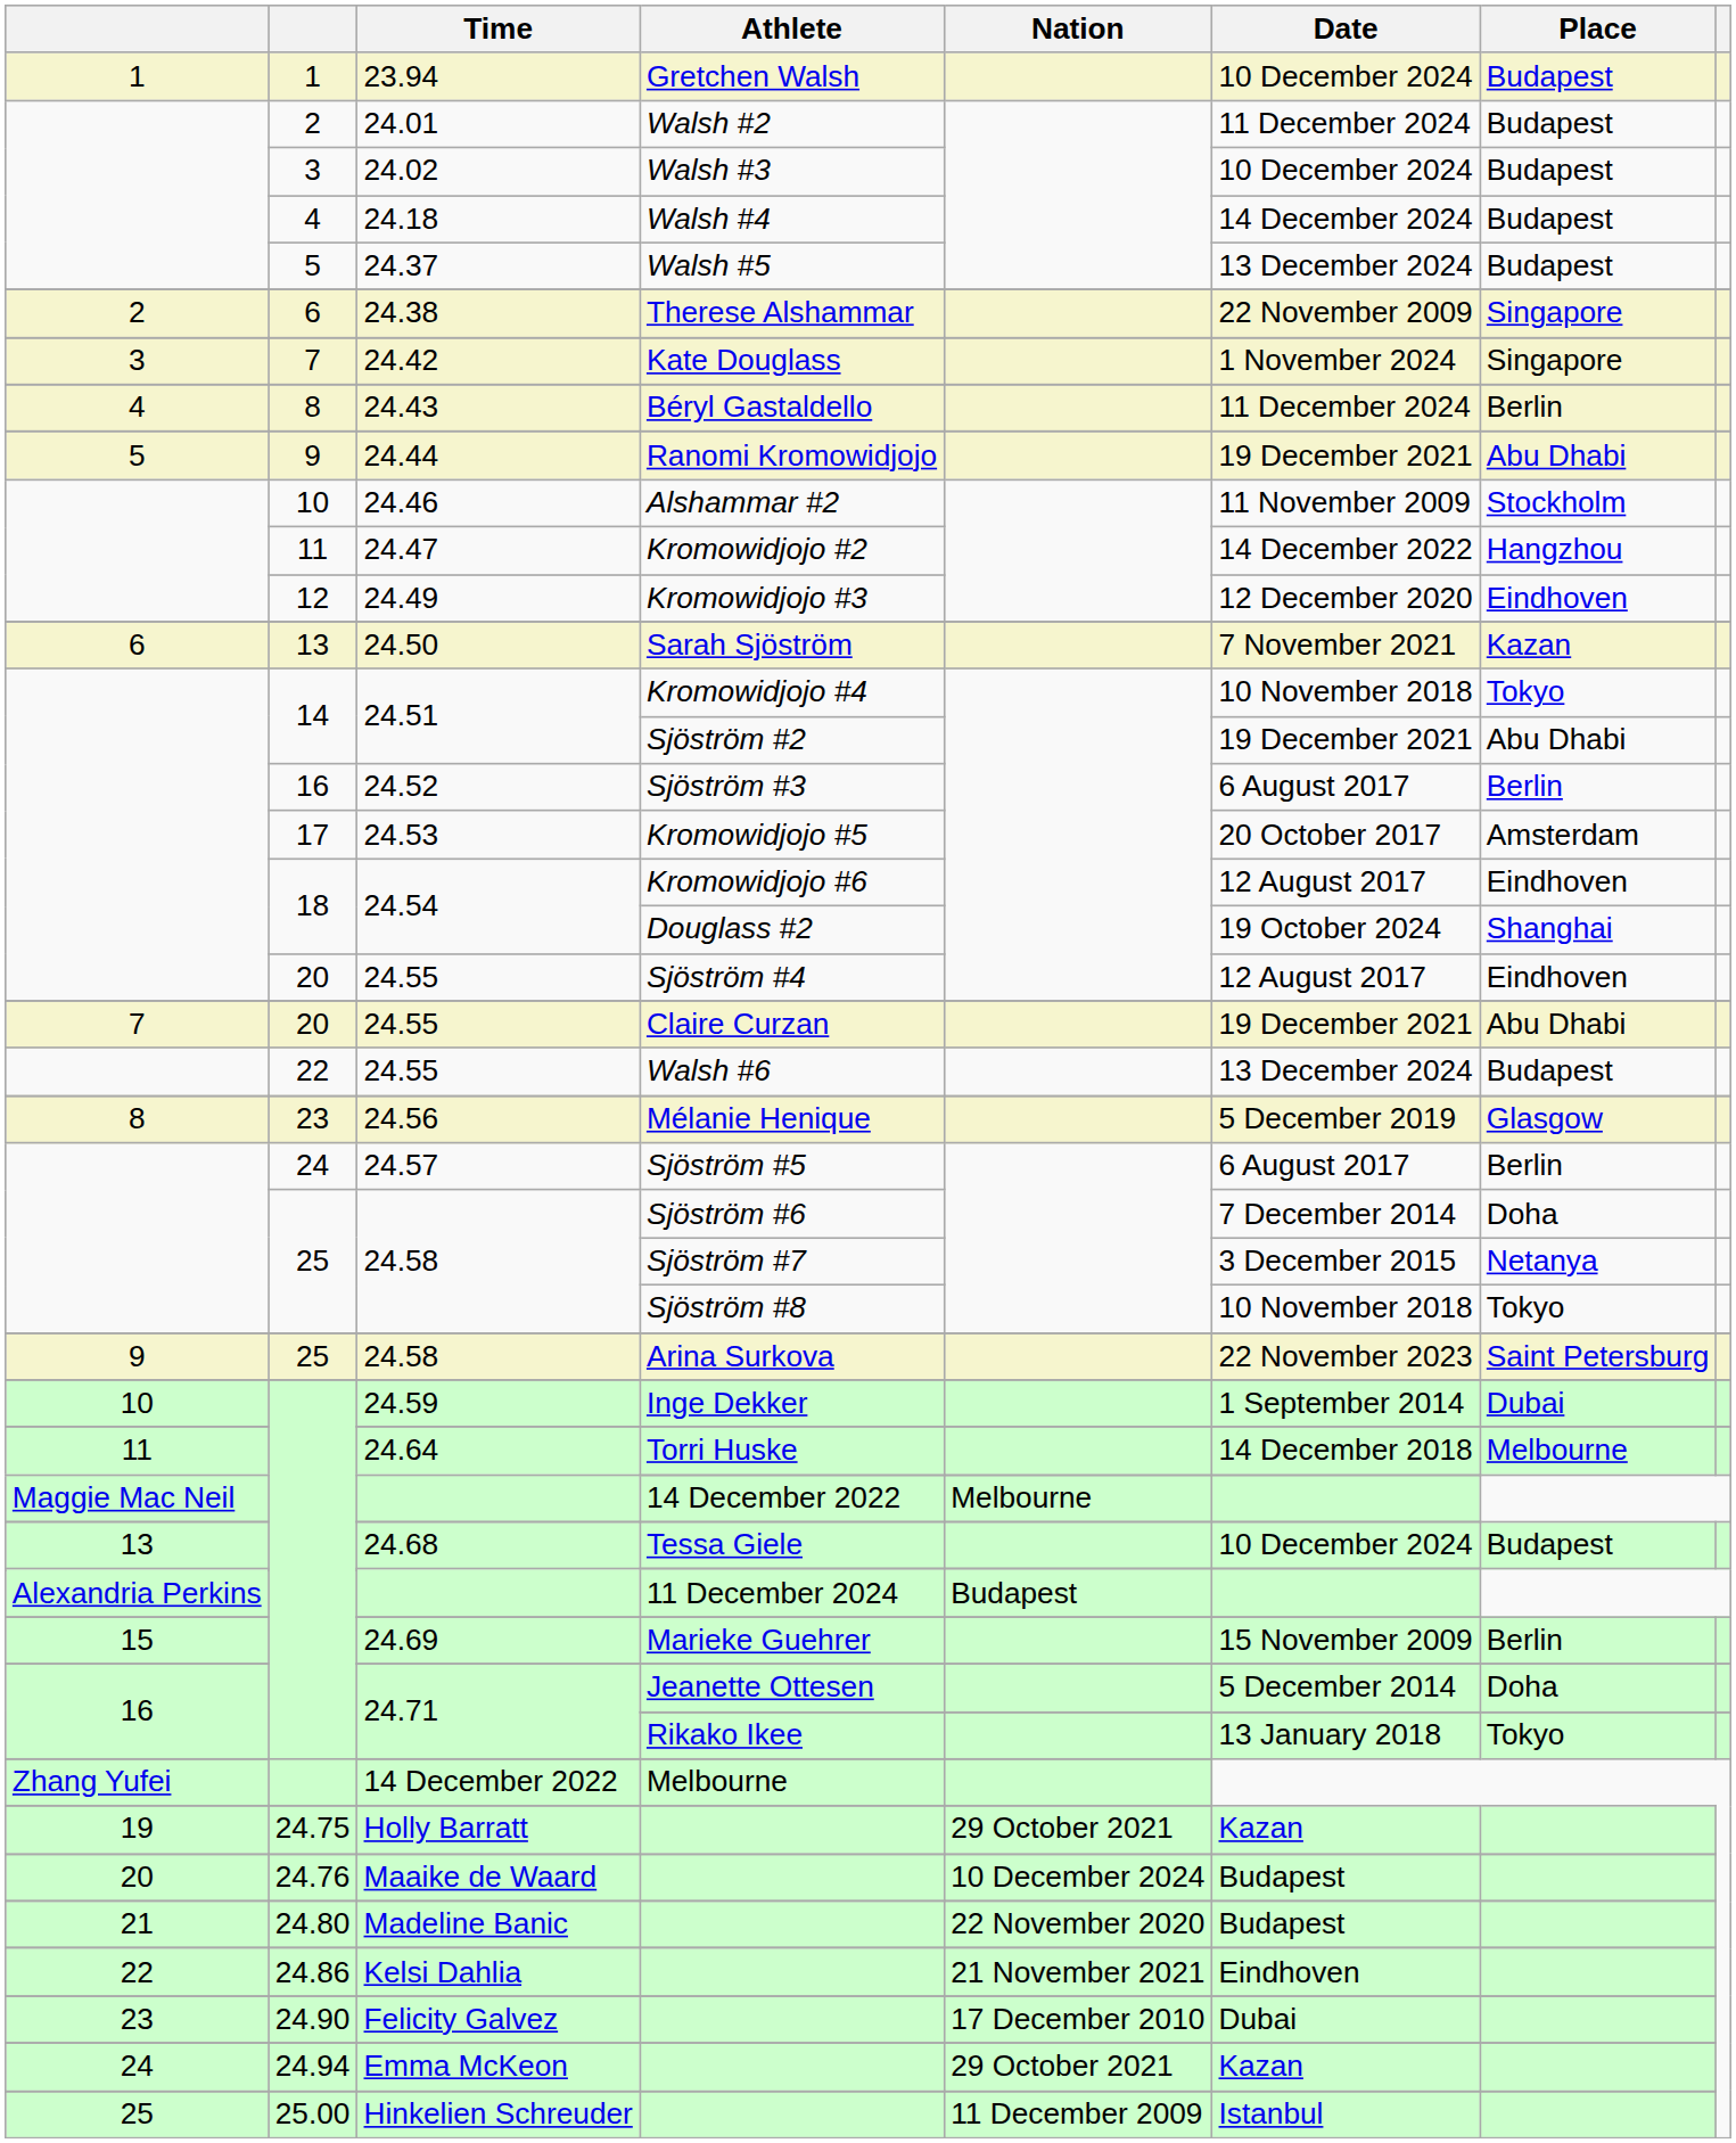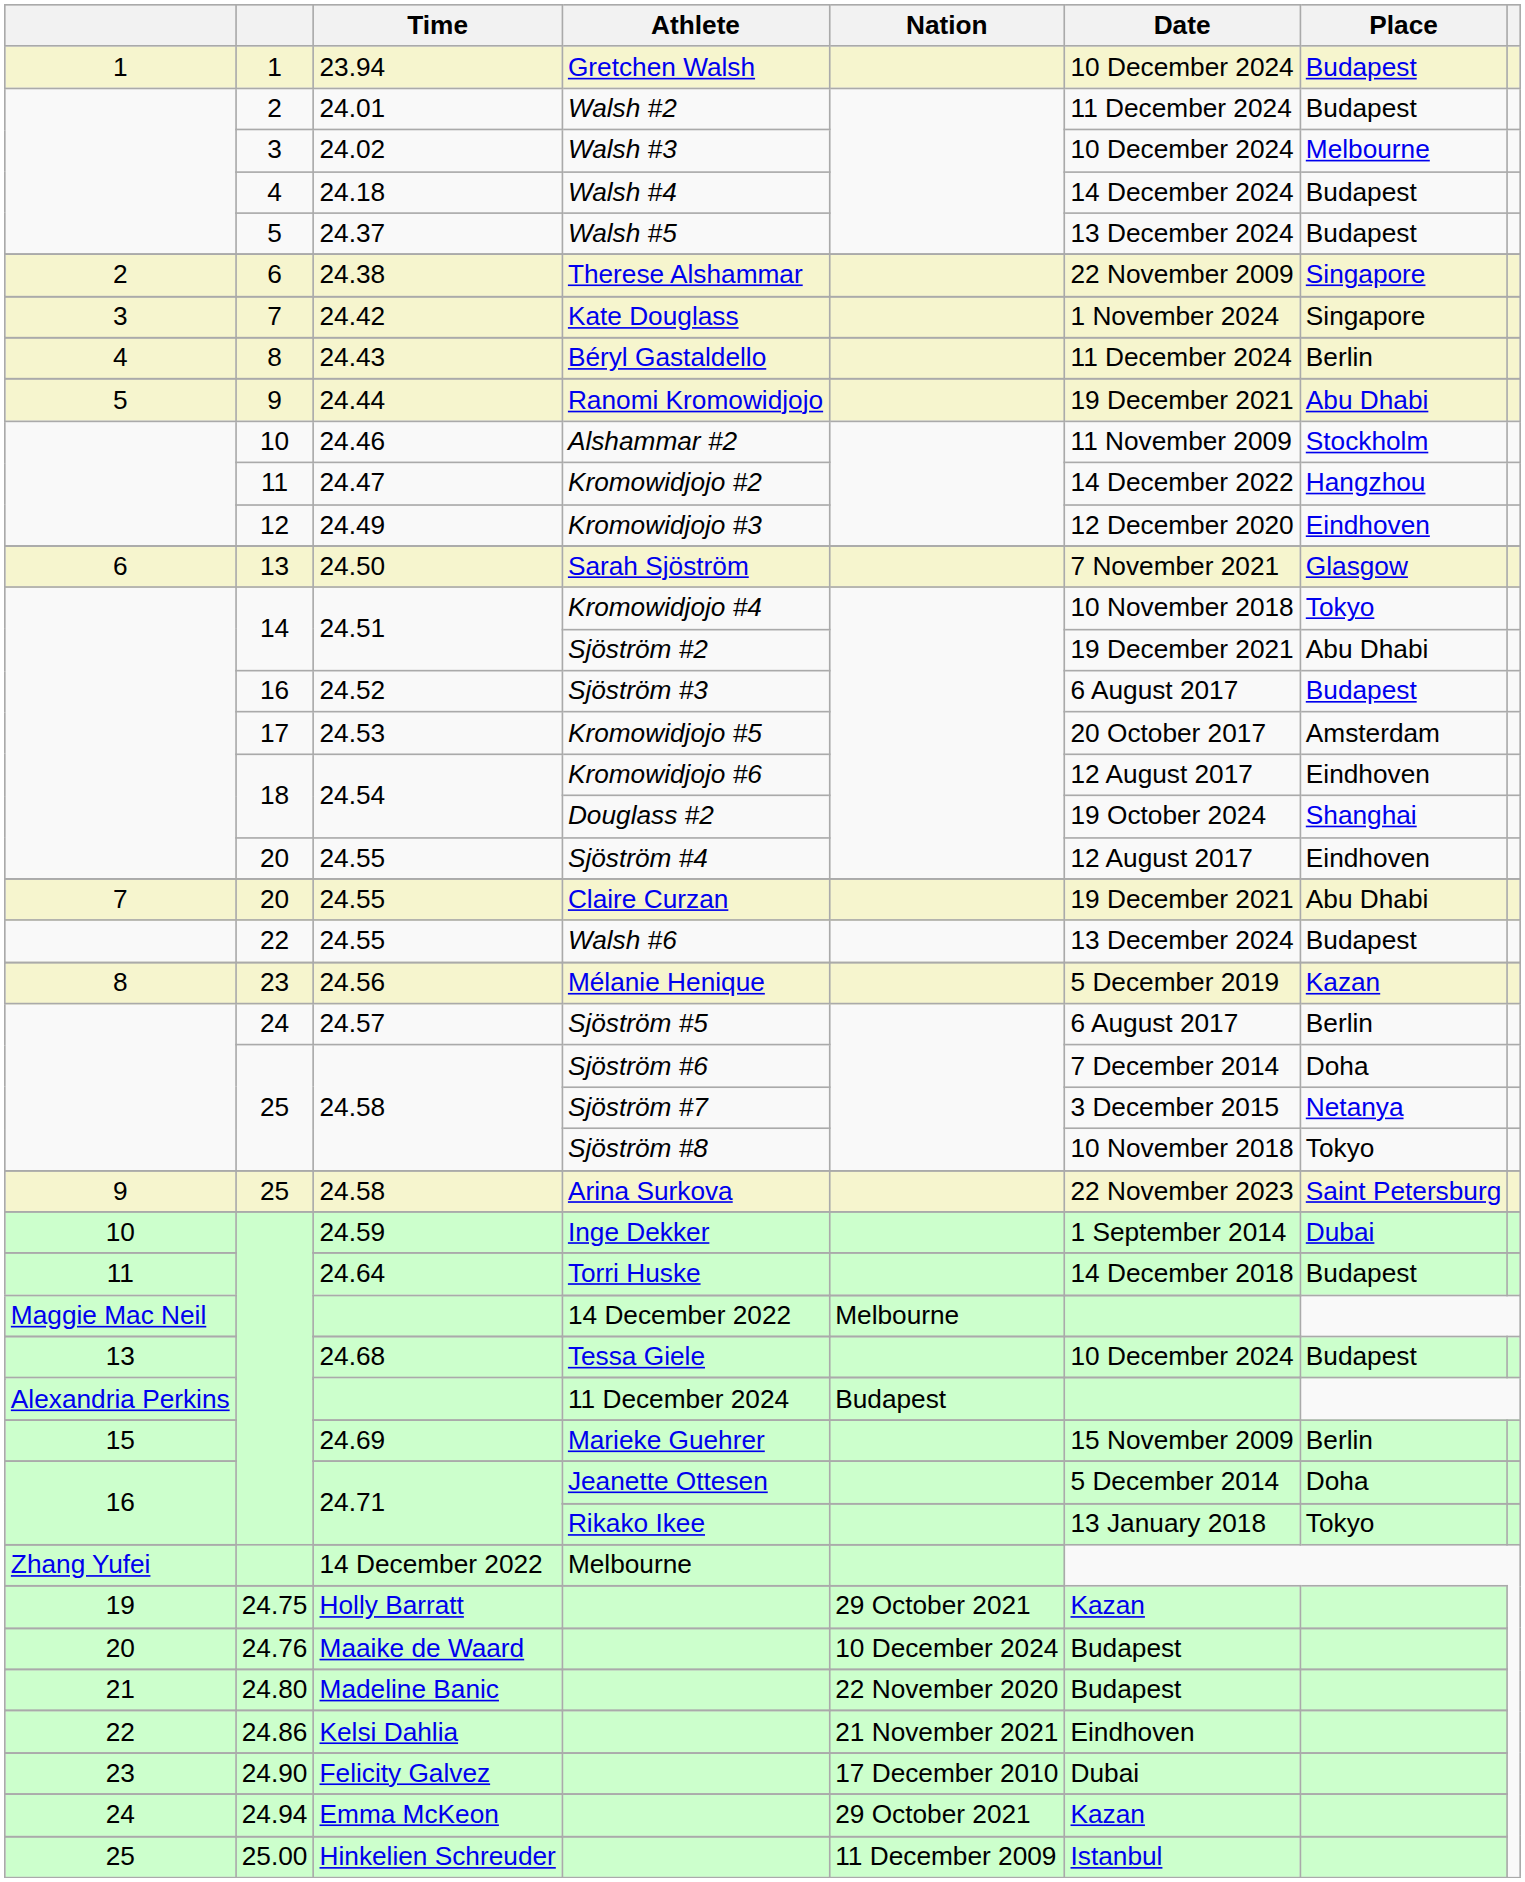 <table class="wikitable sortable">
 <tr>
 <th></th>
 <th></th>
 <th>Time</th>
 <th>Athlete</th>
 <th>Nation</th>
 <th>Date</th>
 <th>Place</th>
 <th class="unsortable"></th>
 </tr>
 <tr bgcolor=f6F5CE>
 <td align=center>1</td>
 <td align=center>1</td>
 <td>23.94</td>
 <td><a href='#'>Gretchen Walsh</a></td>
 <td></td>
 <td>10 December 2024</td>
 <td><a href='#'>Budapest</a></td>
 <td></td>
 </tr>
 <tr>
 <td rowspan="4"></td>
 <td align=center>2</td>
 <td>24.01</td>
 <td><em>Walsh #2</em></td>
 <td rowspan="4"></td>
 <td>11 December 2024</td>
 <td>Budapest</td>
 <td></td>
 </tr>
 <tr>
 <td align=center>3</td>
 <td>24.02</td>
 <td><em>Walsh #3</em></td>
 <td>10 December 2024</td>
-<td>Budapest</td>
+<td><a href='#'>Melbourne</a></td>
 <td></td>
 </tr>
 <tr>
 <td align=center>4</td>
 <td>24.18</td>
 <td><em>Walsh #4</em></td>
 <td>14 December 2024</td>
 <td>Budapest</td>
 <td></td>
 </tr>
 <tr>
 <td align=center>5</td>
 <td>24.37</td>
 <td><em>Walsh #5</em></td>
 <td>13 December 2024</td>
 <td>Budapest</td>
 <td></td>
 </tr>
 <tr>
 </tr>
 <tr bgcolor=f6F5CE>
 <td align=center>2</td>
 <td align=center>6</td>
 <td>24.38</td>
 <td><a href='#'>Therese Alshammar</a></td>
 <td></td>
 <td>22 November 2009</td>
 <td><a href='#'>Singapore</a></td>
 <td></td>
 </tr>
 <tr>
 </tr>
 <tr bgcolor=f6F5CE>
 <td align=center>3</td>
 <td align=center>7</td>
 <td>24.42</td>
 <td><a href='#'>Kate Douglass</a></td>
 <td></td>
 <td>1 November 2024</td>
 <td>Singapore</td>
 <td></td>
 </tr>
 <tr>
 </tr>
 <tr bgcolor=f6F5CE>
 <td align=center>4</td>
 <td align=center>8</td>
 <td>24.43</td>
 <td><a href='#'>Béryl Gastaldello</a></td>
 <td></td>
 <td>11 December 2024</td>
 <td>Berlin</td>
 <td></td>
 </tr>
 <tr>
 </tr>
 <tr bgcolor=f6F5CE>
 <td align=center>5</td>
 <td align=center>9</td>
 <td>24.44</td>
 <td><a href='#'>Ranomi Kromowidjojo</a></td>
 <td></td>
 <td>19 December 2021</td>
 <td><a href='#'>Abu Dhabi</a></td>
 <td></td>
 </tr>
 <tr>
 <td rowspan="3"></td>
 <td align=center>10</td>
 <td>24.46</td>
 <td><em>Alshammar #2</em></td>
 <td rowspan="3"></td>
 <td>11 November 2009</td>
 <td><a href='#'>Stockholm</a></td>
 <td></td>
 </tr>
 <tr>
 <td align=center>11</td>
 <td>24.47</td>
 <td><em>Kromowidjojo #2</em></td>
 <td>14 December 2022</td>
 <td><a href='#'>Hangzhou</a></td>
 <td></td>
 </tr>
 <tr>
 <td align=center>12</td>
 <td>24.49</td>
 <td><em>Kromowidjojo #3</em></td>
 <td>12 December 2020</td>
 <td><a href='#'>Eindhoven</a></td>
 <td></td>
 </tr>
 <tr>
 </tr>
 <tr bgcolor=f6F5CE>
 <td align=center>6</td>
 <td align=center>13</td>
 <td>24.50</td>
 <td><a href='#'>Sarah Sjöström</a></td>
 <td></td>
 <td>7 November 2021</td>
-<td><a href='#'>Kazan</a></td>
+<td><a href='#'>Glasgow</a></td>
 <td></td>
 </tr>
 <tr>
 <td rowspan="7"></td>
 <td rowspan="2" align=center>14</td>
 <td rowspan="2">24.51</td>
 <td><em>Kromowidjojo #4</em></td>
 <td rowspan="7"></td>
 <td>10 November 2018</td>
 <td><a href='#'>Tokyo</a></td>
 <td></td>
 </tr>
 <tr>
 <td><em>Sjöström #2</em></td>
 <td>19 December 2021</td>
 <td>Abu Dhabi</td>
 <td></td>
 </tr>
 <tr>
 <td align=center>16</td>
 <td>24.52</td>
 <td><em>Sjöström #3</em></td>
 <td>6 August 2017</td>
-<td><a href='#'>Berlin</a></td>
+<td><a href='#'>Budapest</a></td>
 <td></td>
 </tr>
 <tr>
 <td align=center>17</td>
 <td>24.53</td>
 <td><em>Kromowidjojo #5</em></td>
 <td>20 October 2017</td>
 <td>Amsterdam</td>
 <td></td>
 </tr>
 <tr>
 <td rowspan="2" align=center>18</td>
 <td rowspan="2">24.54</td>
 <td><em>Kromowidjojo #6</em></td>
 <td>12 August 2017</td>
 <td>Eindhoven</td>
 <td></td>
 </tr>
 <tr>
 <td><em>Douglass #2</em></td>
 <td>19 October 2024</td>
 <td><a href='#'>Shanghai</a></td>
 <td></td>
 </tr>
 <tr>
 <td align=center>20</td>
 <td>24.55</td>
 <td><em>Sjöström #4</em></td>
 <td>12 August 2017</td>
 <td>Eindhoven</td>
 <td></td>
 </tr>
 <tr>
 </tr>
 <tr bgcolor=f6F5CE>
 <td align=center>7</td>
 <td align=center>20</td>
 <td>24.55</td>
 <td><a href='#'>Claire Curzan</a></td>
 <td></td>
 <td>19 December 2021</td>
 <td>Abu Dhabi</td>
 <td></td>
 </tr>
 <tr>
 <td></td>
 <td align=center>22</td>
 <td>24.55</td>
 <td><em>Walsh #6</em></td>
 <td></td>
 <td>13 December 2024</td>
 <td>Budapest</td>
 <td></td>
 </tr>
 <tr>
 </tr>
 <tr bgcolor=f6F5CE>
 <td align=center>8</td>
 <td align=center>23</td>
 <td>24.56</td>
 <td><a href='#'>Mélanie Henique</a></td>
 <td></td>
 <td>5 December 2019</td>
-<td><a href='#'>Glasgow</a></td>
+<td><a href='#'>Kazan</a></td>
 <td></td>
 </tr>
 <tr>
 <td rowspan="4"></td>
 <td align=center>24</td>
 <td>24.57</td>
 <td><em>Sjöström #5</em></td>
 <td rowspan="4"></td>
 <td>6 August 2017</td>
 <td>Berlin</td>
 <td></td>
 </tr>
 <tr>
 <td rowspan="3" align=center>25</td>
 <td rowspan="3">24.58</td>
 <td><em>Sjöström #6</em></td>
 <td>7 December 2014</td>
 <td>Doha</td>
 <td></td>
 </tr>
 <tr>
 <td><em>Sjöström #7</em></td>
 <td>3 December 2015</td>
 <td><a href='#'>Netanya</a></td>
 <td></td>
 </tr>
 <tr>
 <td><em>Sjöström #8</em></td>
 <td>10 November 2018</td>
 <td>Tokyo</td>
 <td></td>
 </tr>
 <tr>
 </tr>
 <tr bgcolor=f6F5CE>
 <td align=center>9</td>
 <td align=center>25</td>
 <td>24.58</td>
 <td><a href='#'>Arina Surkova</a></td>
 <td></td>
 <td>22 November 2023</td>
 <td><a href='#'>Saint Petersburg</a></td>
 <td></td>
 </tr>
 <tr>
 </tr>
 <tr bgcolor=CCFFCC>
 <td align=center>10</td>
 <td rowspan="16"></td>
 <td>24.59</td>
 <td><a href='#'>Inge Dekker</a></td>
 <td></td>
 <td>1 September 2014</td>
 <td><a href='#'>Dubai</a></td>
 <td></td>
 </tr>
 <tr>
 </tr>
 <tr bgcolor=CCFFCC>
 <td rowspan="2" align=center>11</td>
 <td rowspan="2">24.64</td>
 <td><a href='#'>Torri Huske</a></td>
 <td></td>
 <td>14 December 2018</td>
-<td><a href='#'>Melbourne</a></td>
+<td>Budapest</td>
 <td></td>
 </tr>
 <tr>
 </tr>
 <tr bgcolor=CCFFCC>
 <td><a href='#'>Maggie Mac Neil</a></td>
 <td></td>
 <td>14 December 2022</td>
 <td>Melbourne</td>
 <td></td>
 </tr>
 <tr>
 </tr>
 <tr bgcolor=CCFFCC>
 <td rowspan="2" align=center>13</td>
 <td rowspan="2">24.68</td>
 <td><a href='#'>Tessa Giele</a></td>
 <td></td>
 <td>10 December 2024</td>
 <td>Budapest</td>
 <td></td>
 </tr>
 <tr>
 </tr>
 <tr bgcolor=CCFFCC>
 <td><a href='#'>Alexandria Perkins</a></td>
 <td></td>
 <td>11 December 2024</td>
 <td>Budapest</td>
 <td></td>
 </tr>
 <tr>
 </tr>
 <tr bgcolor=CCFFCC>
 <td align=center>15</td>
 <td>24.69</td>
 <td><a href='#'>Marieke Guehrer</a></td>
 <td></td>
 <td>15 November 2009</td>
 <td>Berlin</td>
 <td></td>
 </tr>
 <tr>
 </tr>
 <tr bgcolor=CCFFCC>
 <td rowspan="3" align=center>16</td>
 <td rowspan="3">24.71</td>
 <td><a href='#'>Jeanette Ottesen</a></td>
 <td></td>
 <td>5 December 2014</td>
 <td>Doha</td>
 <td></td>
 </tr>
 <tr>
 </tr>
 <tr bgcolor=CCFFCC>
 <td><a href='#'>Rikako Ikee</a></td>
 <td></td>
 <td>13 January 2018</td>
 <td>Tokyo</td>
 <td></td>
 </tr>
 <tr>
 </tr>
 <tr bgcolor=CCFFCC>
 <td><a href='#'>Zhang Yufei</a></td>
 <td></td>
 <td>14 December 2022</td>
 <td>Melbourne</td>
 <td></td>
 </tr>
 <tr>
 </tr>
 <tr bgcolor=CCFFCC>
 <td align=center>19</td>
 <td>24.75</td>
 <td><a href='#'>Holly Barratt</a></td>
 <td></td>
 <td>29 October 2021</td>
 <td><a href='#'>Kazan</a></td>
 <td></td>
 </tr>
 <tr>
 </tr>
 <tr bgcolor=CCFFCC>
 <td align=center>20</td>
 <td>24.76</td>
 <td><a href='#'>Maaike de Waard</a></td>
 <td></td>
 <td>10 December 2024</td>
 <td>Budapest</td>
 <td></td>
 </tr>
 <tr>
 </tr>
 <tr bgcolor=CCFFCC>
 <td align=center>21</td>
 <td>24.80</td>
 <td><a href='#'>Madeline Banic</a></td>
 <td></td>
 <td>22 November 2020</td>
 <td>Budapest</td>
 <td></td>
 </tr>
 <tr>
 </tr>
 <tr bgcolor=CCFFCC>
 <td align=center>22</td>
 <td>24.86</td>
 <td><a href='#'>Kelsi Dahlia</a></td>
 <td></td>
 <td>21 November 2021</td>
 <td>Eindhoven</td>
 <td></td>
 </tr>
 <tr>
 </tr>
 <tr bgcolor=CCFFCC>
 <td align=center>23</td>
 <td>24.90</td>
 <td><a href='#'>Felicity Galvez</a></td>
 <td></td>
 <td>17 December 2010</td>
 <td>Dubai</td>
 <td></td>
 </tr>
 <tr>
 </tr>
 <tr bgcolor=CCFFCC>
 <td align=center>24</td>
 <td>24.94</td>
 <td><a href='#'>Emma McKeon</a></td>
 <td></td>
 <td>29 October 2021</td>
 <td><a href='#'>Kazan</a></td>
 <td></td>
 </tr>
 <tr>
 </tr>
 <tr bgcolor=CCFFCC>
 <td align=center>25</td>
 <td>25.00</td>
 <td><a href='#'>Hinkelien Schreuder</a></td>
 <td></td>
 <td>11 December 2009</td>
 <td><a href='#'>Istanbul</a></td>
 <td></td>
 </tr>
 <tr>
 </tr>
 </table>
